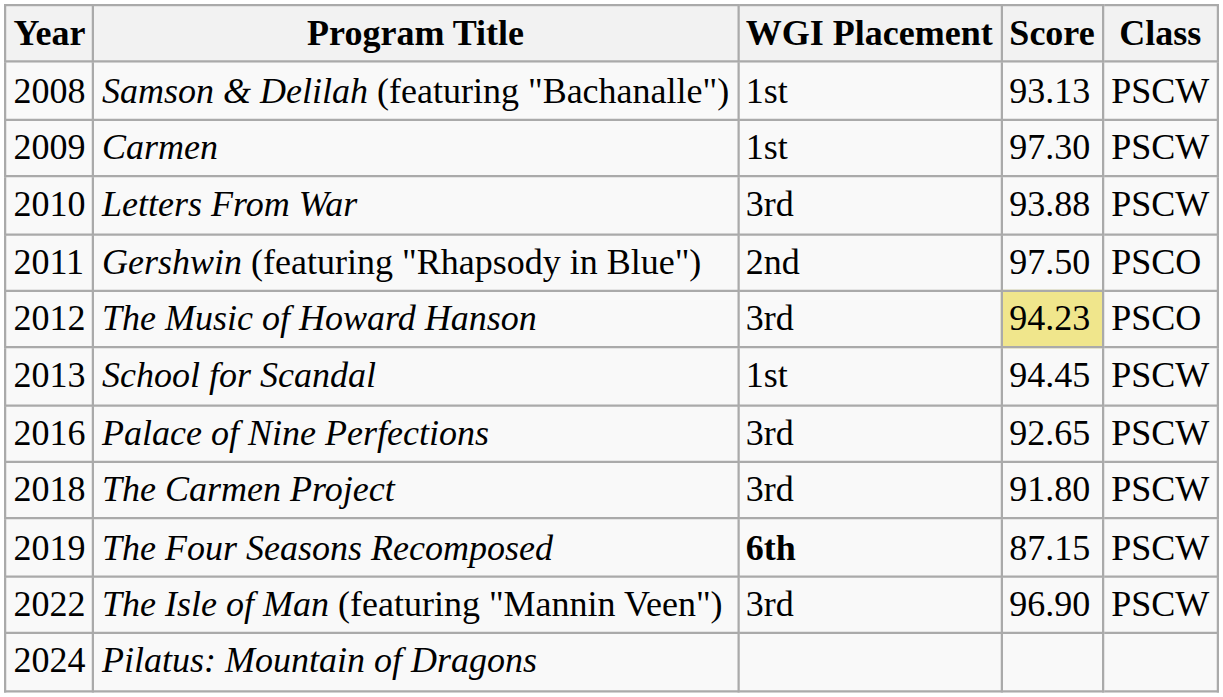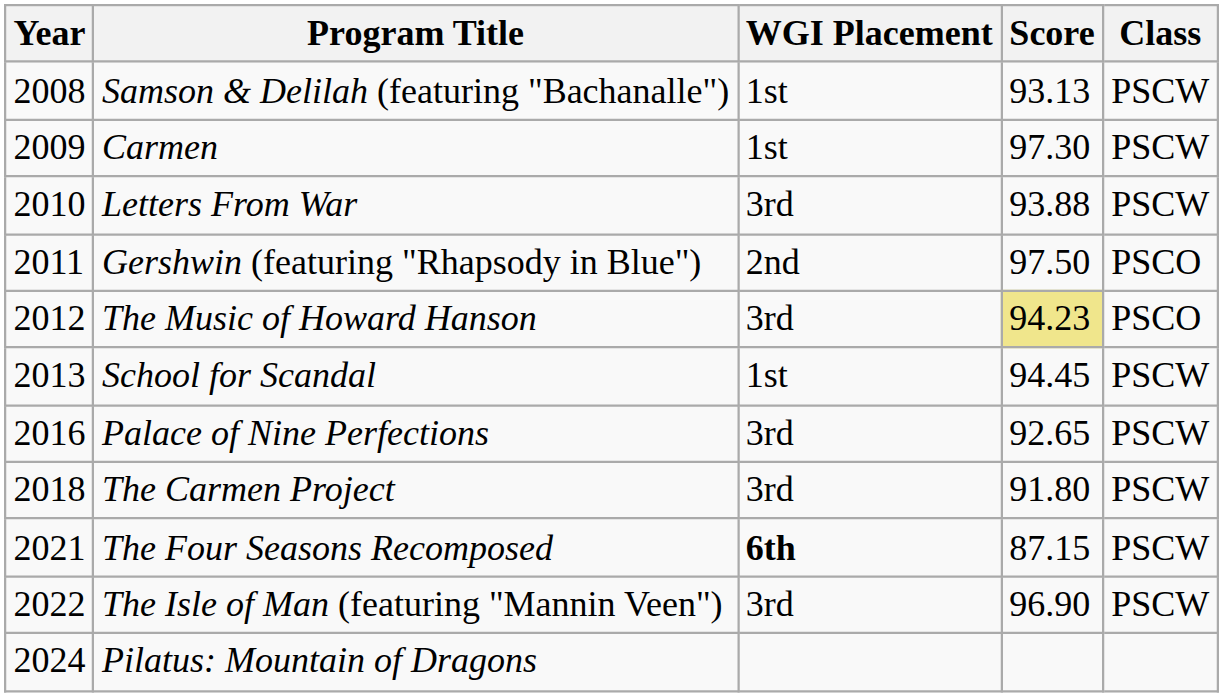 <table class="wikitable">
 <tr>
 <th>Year</th>
 <th>Program Title</th>
 <th>WGI Placement</th>
 <th>Score</th>
 <th>Class</th>
 </tr>
 <tr>
 <td>2008</td>
 <td><em>Samson & Delilah</em> (featuring "Bachanalle")</td>
 <td>1st</td>
 <td>93.13</td>
 <td>PSCW</td>
 </tr>
 <tr>
 <td>2009</td>
 <td><em>Carmen</em></td>
 <td>1st</td>
 <td>97.30</td>
 <td>PSCW</td>
 </tr>
 <tr>
 <td>2010</td>
 <td><em>Letters From War</em></td>
 <td>3rd</td>
 <td>93.88</td>
 <td>PSCW</td>
 </tr>
 <tr>
 <td>2011</td>
 <td><em>Gershwin</em> (featuring "Rhapsody in Blue")</td>
 <td>2nd</td>
 <td>97.50</td>
 <td>PSCO</td>
 </tr>
 <tr>
 <td>2012</td>
 <td><em>The Music of Howard Hanson</em></td>
 <td>3rd</td>
 <td style="background: khaki;">94.23</td>
 <td>PSCO</td>
 </tr>
 <tr>
 <td>2013</td>
 <td><em>School for Scandal</em></td>
 <td>1st</td>
 <td>94.45</td>
 <td>PSCW</td>
 </tr>
 <tr>
 <td>2016</td>
 <td><em>Palace of Nine Perfections</em></td>
 <td>3rd</td>
 <td>92.65</td>
 <td>PSCW</td>
 </tr>
 <tr>
 <td>2018</td>
 <td><em>The Carmen Project</em></td>
 <td>3rd</td>
 <td>91.80</td>
 <td>PSCW</td>
 </tr>
 <tr>
-<td>2019</td>
+<td>2021</td>
 <td><em>The Four Seasons Recomposed</em></td>
 <td><strong>6th</strong></td>
 <td>87.15</td>
 <td>PSCW</td>
 </tr>
 <tr>
 <td>2022</td>
 <td><em>The Isle of Man</em> (featuring "Mannin Veen")</td>
 <td>3rd</td>
 <td>96.90</td>
 <td>PSCW</td>
 </tr>
 <tr>
 <td>2024</td>
 <td><em>Pilatus: Mountain of Dragons</em></td>
 <td></td>
 <td></td>
 <td></td>
 </tr>
 </table>
